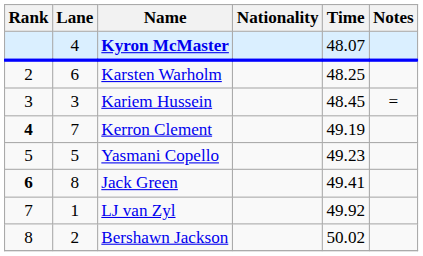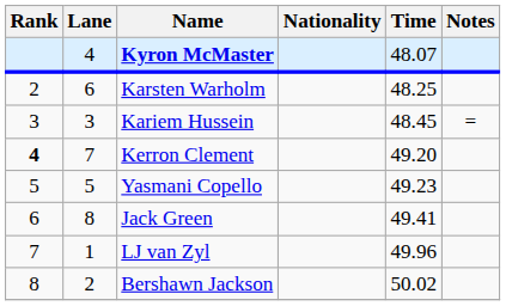 <table class="wikitable sortable" style="text-align:center">
 <tr>
 <th>Rank</th>
 <th>Lane</th>
 <th>Name</th>
 <th>Nationality</th>
 <th>Time</th>
 <th>Notes</th>
 </tr>
 <tr bgcolor=#daefff>
 <td></td>
 <td>4</td>
 <td><strong><a href='#'>Kyron McMaster</a></strong></td>
 <td align=left><strong></strong></td>
 <td>48.07</td>
 <td></td>
 </tr>
 <tr style="border-top:3px solid blue;">
 <td>2</td>
 <td>6</td>
 <td align=left><a href='#'>Karsten Warholm</a></td>
 <td align=left></td>
 <td>48.25</td>
 <td></td>
 </tr>
 <tr>
 <td>3</td>
 <td>3</td>
 <td align=left><a href='#'>Kariem Hussein</a></td>
 <td align=left></td>
 <td>48.45</td>
 <td>=</td>
 </tr>
 <tr>
 <td><strong>4</strong></td>
 <td>7</td>
 <td align=left><a href='#'>Kerron Clement</a></td>
 <td align=left></td>
-<td>49.19</td>
+<td>49.20</td>
 <td></td>
 </tr>
 <tr>
 <td>5</td>
 <td>5</td>
 <td align=left><a href='#'>Yasmani Copello</a></td>
 <td align=left></td>
 <td>49.23</td>
 <td></td>
 </tr>
 <tr>
-<td><strong>6</strong></td>
+<td>6</td>
 <td>8</td>
 <td align=left><a href='#'>Jack Green</a></td>
 <td align=left></td>
 <td>49.41</td>
 <td></td>
 </tr>
 <tr>
 <td>7</td>
 <td>1</td>
 <td align=left><a href='#'>LJ van Zyl</a></td>
 <td align=left></td>
-<td>49.92</td>
+<td>49.96</td>
 <td></td>
 </tr>
 <tr>
 <td>8</td>
 <td>2</td>
 <td align=left><a href='#'>Bershawn Jackson</a></td>
 <td align=left></td>
 <td>50.02</td>
 <td></td>
 </tr>
 <tr>
 </tr>
 </table>
